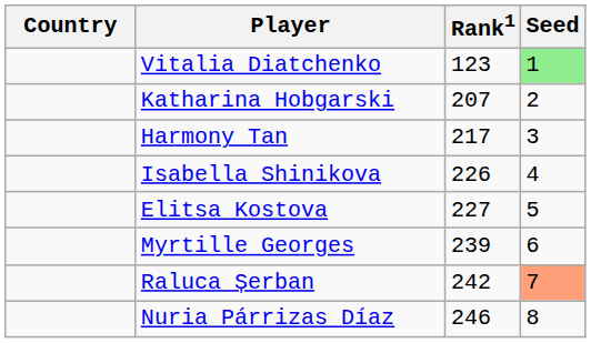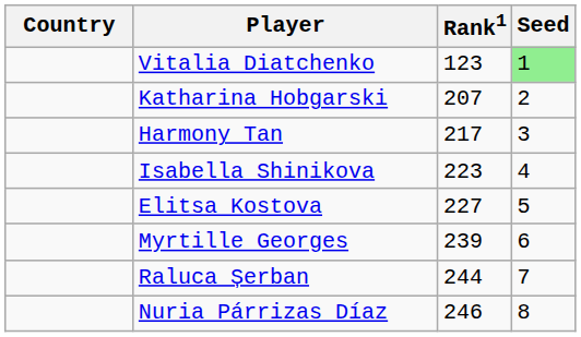 <table class="sortable wikitable">
 <tr>
 <th width="70">Country</th>
 <th width="175">Player</th>
 <th>Rank<sup>1</sup></th>
 <th>Seed</th>
 </tr>
 <tr>
 <td></td>
 <td><a href='#'>Vitalia Diatchenko</a></td>
 <td>123</td>
 <td style="background: lightgreen;">1</td>
 </tr>
 <tr>
 <td></td>
 <td><a href='#'>Katharina Hobgarski</a></td>
 <td>207</td>
 <td>2</td>
 </tr>
 <tr>
 <td></td>
 <td><a href='#'>Harmony Tan</a></td>
 <td>217</td>
 <td>3</td>
 </tr>
 <tr>
 <td></td>
 <td><a href='#'>Isabella Shinikova</a></td>
-<td>226</td>
+<td>223</td>
 <td>4</td>
 </tr>
 <tr>
 <td></td>
 <td><a href='#'>Elitsa Kostova</a></td>
 <td>227</td>
 <td>5</td>
 </tr>
 <tr>
 <td></td>
 <td><a href='#'>Myrtille Georges</a></td>
 <td>239</td>
 <td>6</td>
 </tr>
 <tr>
 <td></td>
 <td><a href='#'>Raluca Șerban</a></td>
-<td>242</td>
-<td style="background: lightsalmon;">7</td>
+<td>244</td>
+<td>7</td>
 </tr>
 <tr>
 <td></td>
 <td><a href='#'>Nuria Párrizas Díaz</a></td>
 <td>246</td>
 <td>8</td>
 </tr>
 </table>
